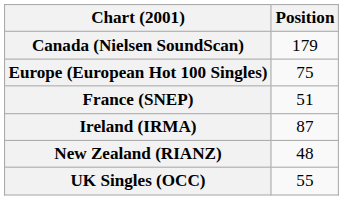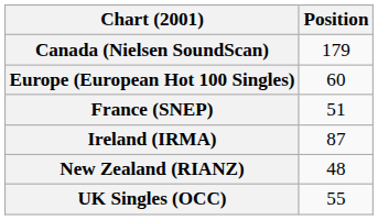 <table class="wikitable sortable plainrowheaders" style="text-align:center">
 <tr>
 <th>Chart (2001)</th>
 <th>Position</th>
 </tr>
 <tr>
 <th scope="row">Canada (Nielsen SoundScan)</th>
 <td>179</td>
 </tr>
 <tr>
 <th scope="row">Europe (European Hot 100 Singles)</th>
-<td>75</td>
+<td>60</td>
 </tr>
 <tr>
 <th scope="row">France (SNEP)</th>
 <td>51</td>
 </tr>
 <tr>
 <th scope="row">Ireland (IRMA)</th>
 <td>87</td>
 </tr>
 <tr>
 <th scope="row">New Zealand (RIANZ)</th>
 <td>48</td>
 </tr>
 <tr>
 <th scope="row">UK Singles (OCC)</th>
 <td>55</td>
 </tr>
 </table>
